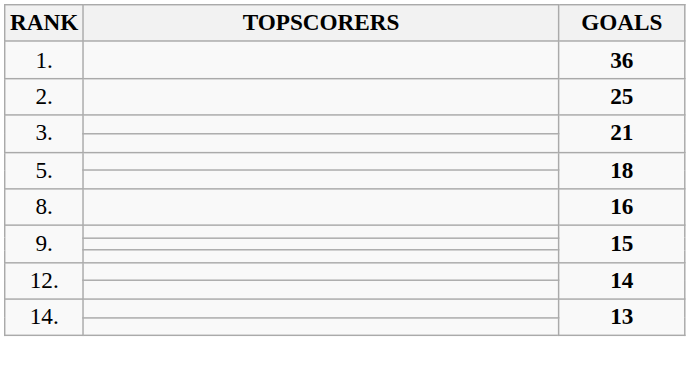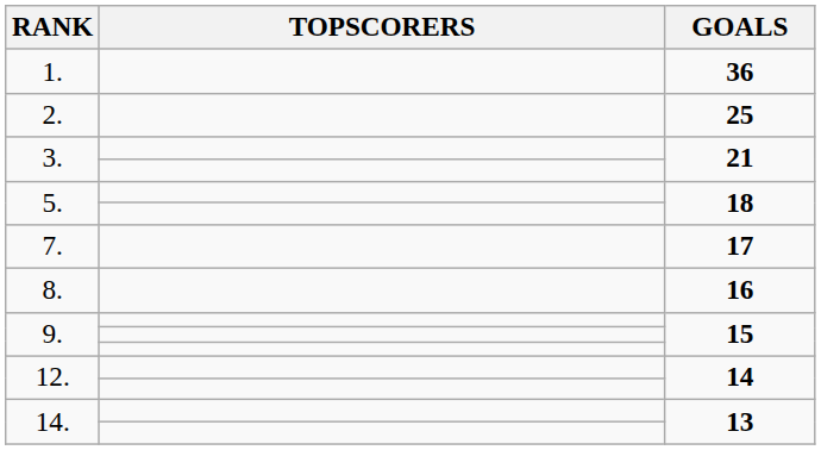 <table class="wikitable">
 <tr>
 <th>RANK</th>
 <th style="width: 20em">TOPSCORERS</th>
 <th style="width: 5em">GOALS</th>
 </tr>
 <tr>
 <td align="center">1.</td>
 <td></td>
 <td align="center"><strong>36</strong></td>
 </tr>
 <tr>
 <td align="center">2.</td>
 <td></td>
 <td align="center"><strong>25</strong></td>
 </tr>
 <tr>
 <td rowspan=2 align="center">3.</td>
 <td></td>
 <td rowspan=2 align="center"><strong>21</strong></td>
 </tr>
 <tr>
 <td></td>
 </tr>
 <tr>
 <td rowspan=2 align="center">5.</td>
 <td></td>
 <td rowspan=2 align="center"><strong>18</strong></td>
 </tr>
 <tr>
 <td></td>
+</tr>
+<tr>
+<td align="center">7.</td>
+<td></td>
+<td align="center"><strong>17</strong></td>
 </tr>
 <tr>
 <td align="center">8.</td>
 <td></td>
 <td align="center"><strong>16</strong></td>
 </tr>
 <tr>
 <td rowspan=3 align="center">9.</td>
 <td></td>
 <td rowspan=3 align="center"><strong>15</strong></td>
 </tr>
 <tr>
 <td></td>
 </tr>
 <tr>
 <td></td>
 </tr>
 <tr>
 <td rowspan=2 align="center">12.</td>
 <td></td>
 <td rowspan=2 align="center"><strong>14</strong></td>
 </tr>
 <tr>
 <td></td>
 </tr>
 <tr>
 <td rowspan=2 align="center">14.</td>
 <td></td>
 <td rowspan=2 align="center"><strong>13</strong></td>
 </tr>
 <tr>
 <td></td>
 </tr>
 </table>
